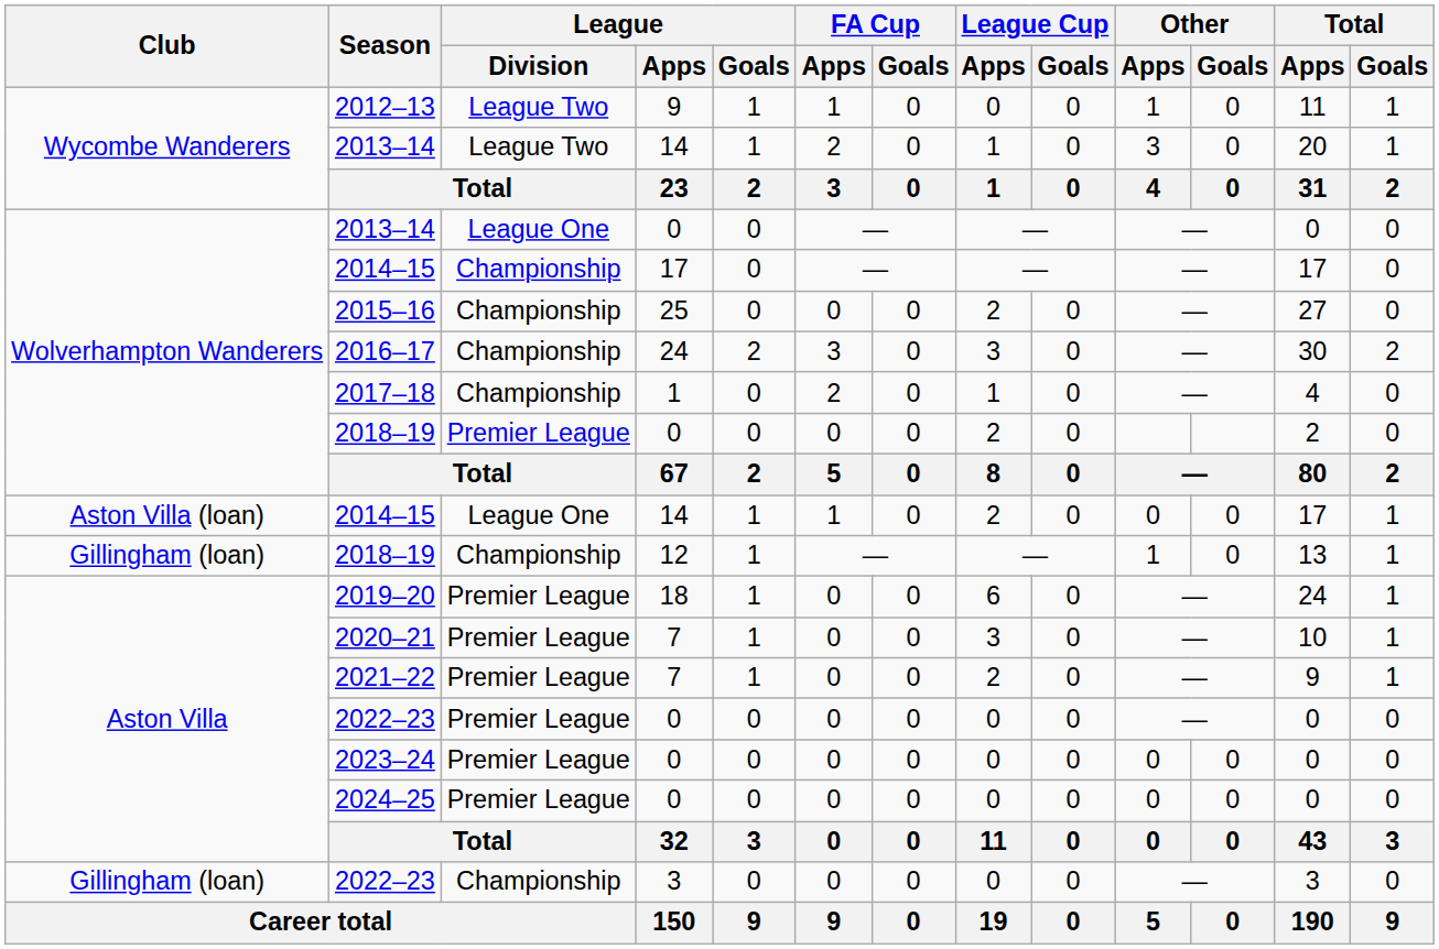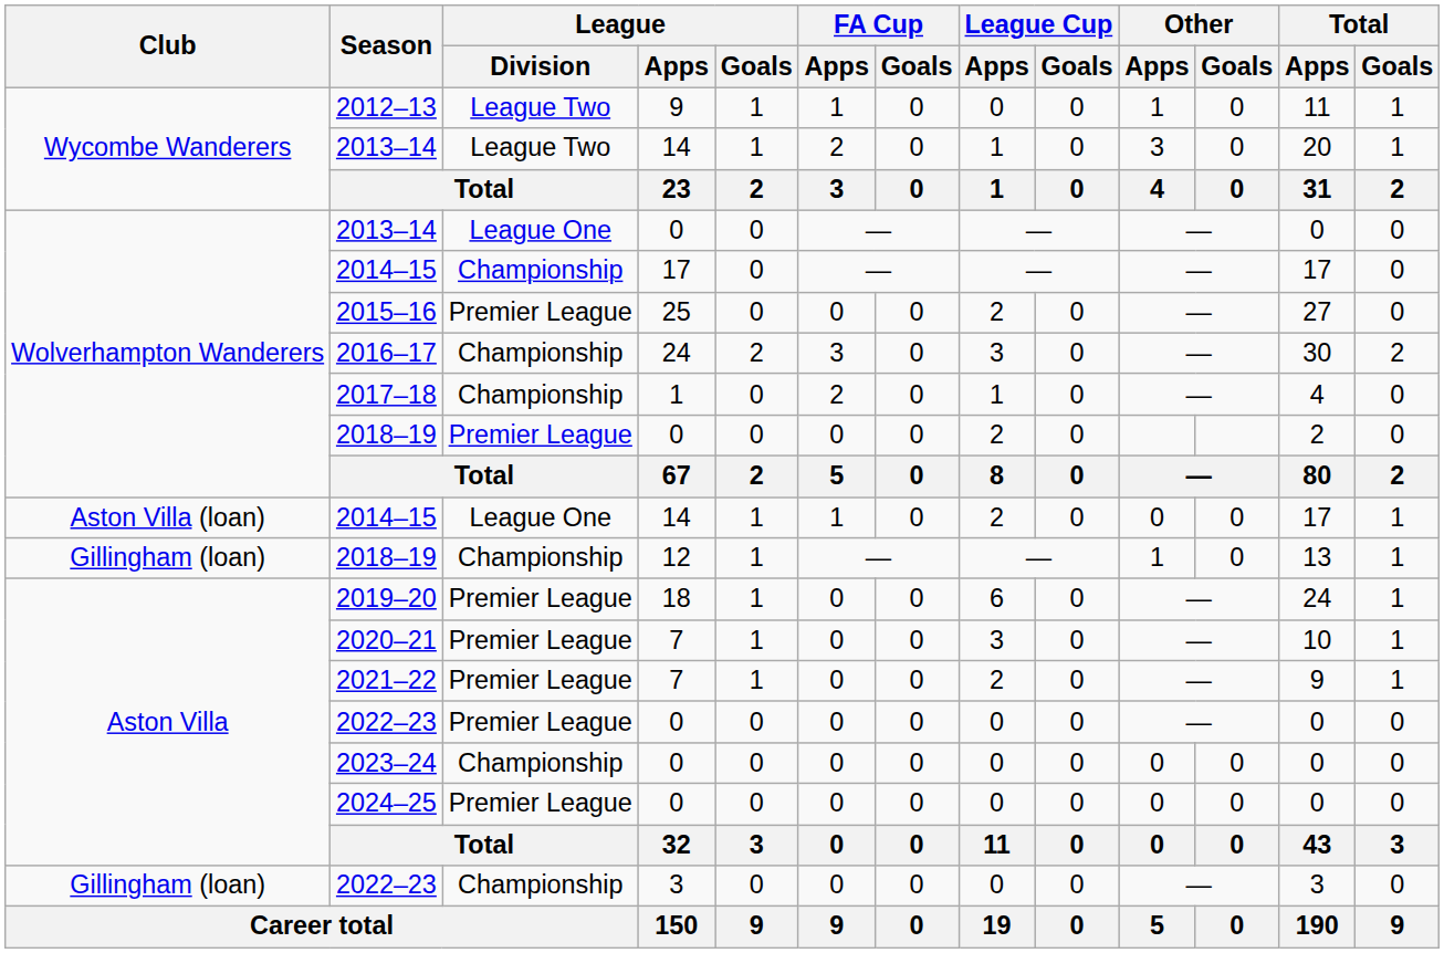 <table class=wikitable style="text-align: center;">
 <tr>
 <th rowspan=2>Club</th>
 <th rowspan=2>Season</th>
 <th colspan=3>League</th>
 <th colspan=2><a href='#'>FA Cup</a></th>
 <th colspan=2><a href='#'>League Cup</a></th>
 <th colspan=2>Other</th>
 <th colspan=2>Total</th>
 </tr>
 <tr>
 <th>Division</th>
 <th>Apps</th>
 <th>Goals</th>
 <th>Apps</th>
 <th>Goals</th>
 <th>Apps</th>
 <th>Goals</th>
 <th>Apps</th>
 <th>Goals</th>
 <th>Apps</th>
 <th>Goals</th>
 </tr>
 <tr>
 <td rowspan=3><a href='#'>Wycombe Wanderers</a></td>
 <td><a href='#'>2012–13</a></td>
 <td><a href='#'>League Two</a></td>
 <td>9</td>
 <td>1</td>
 <td>1</td>
 <td>0</td>
 <td>0</td>
 <td>0</td>
 <td>1</td>
 <td>0</td>
 <td>11</td>
 <td>1</td>
 </tr>
 <tr>
 <td><a href='#'>2013–14</a></td>
 <td>League Two</td>
 <td>14</td>
 <td>1</td>
 <td>2</td>
 <td>0</td>
 <td>1</td>
 <td>0</td>
 <td>3</td>
 <td>0</td>
 <td>20</td>
 <td>1</td>
 </tr>
 <tr>
 <th colspan=2>Total</th>
 <th>23</th>
 <th>2</th>
 <th>3</th>
 <th>0</th>
 <th>1</th>
 <th>0</th>
 <th>4</th>
 <th>0</th>
 <th>31</th>
 <th>2</th>
 </tr>
 <tr>
 <td rowspan="7"><a href='#'>Wolverhampton Wanderers</a></td>
 <td><a href='#'>2013–14</a></td>
 <td><a href='#'>League One</a></td>
 <td>0</td>
 <td>0</td>
 <td colspan=2>—</td>
 <td colspan=2>—</td>
 <td colspan=2>—</td>
 <td>0</td>
 <td>0</td>
 </tr>
 <tr>
 <td><a href='#'>2014–15</a></td>
 <td><a href='#'>Championship</a></td>
 <td>17</td>
 <td>0</td>
 <td colspan=2>—</td>
 <td colspan=2>—</td>
 <td colspan=2>—</td>
 <td>17</td>
 <td>0</td>
 </tr>
 <tr>
 <td><a href='#'>2015–16</a></td>
-<td>Championship</td>
+<td>Premier League</td>
 <td>25</td>
 <td>0</td>
 <td>0</td>
 <td>0</td>
 <td>2</td>
 <td>0</td>
 <td colspan=2>—</td>
 <td>27</td>
 <td>0</td>
 </tr>
 <tr>
 <td><a href='#'>2016–17</a></td>
 <td>Championship</td>
 <td>24</td>
 <td>2</td>
 <td>3</td>
 <td>0</td>
 <td>3</td>
 <td>0</td>
 <td colspan=2>—</td>
 <td>30</td>
 <td>2</td>
 </tr>
 <tr>
 <td><a href='#'>2017–18</a></td>
 <td>Championship</td>
 <td>1</td>
 <td>0</td>
 <td>2</td>
 <td>0</td>
 <td>1</td>
 <td>0</td>
 <td colspan=2>—</td>
 <td>4</td>
 <td>0</td>
 </tr>
 <tr>
 <td><a href='#'>2018–19</a></td>
 <td><a href='#'>Premier League</a></td>
 <td>0</td>
 <td>0</td>
 <td>0</td>
 <td>0</td>
 <td>2</td>
 <td>0</td>
 <td></td>
 <td></td>
 <td>2</td>
 <td>0</td>
 </tr>
 <tr>
 <th colspan=2>Total</th>
 <th>67</th>
 <th>2</th>
 <th>5</th>
 <th>0</th>
 <th>8</th>
 <th>0</th>
 <th colspan=2>—</th>
 <th>80</th>
 <th>2</th>
 </tr>
 <tr>
 <td><a href='#'>Aston Villa</a> (loan)</td>
 <td><a href='#'>2014–15</a></td>
 <td>League One</td>
 <td>14</td>
 <td>1</td>
 <td>1</td>
 <td>0</td>
 <td>2</td>
 <td>0</td>
 <td>0</td>
 <td>0</td>
 <td>17</td>
 <td>1</td>
 </tr>
 <tr>
 <td><a href='#'>Gillingham</a> (loan)</td>
 <td><a href='#'>2018–19</a></td>
 <td>Championship</td>
 <td>12</td>
 <td>1</td>
 <td colspan="2">—</td>
 <td colspan=2>—</td>
 <td>1</td>
 <td>0</td>
 <td>13</td>
 <td>1</td>
 </tr>
 <tr>
 <td rowspan="7"><a href='#'>Aston Villa</a></td>
 <td><a href='#'>2019–20</a></td>
 <td>Premier League</td>
 <td>18</td>
 <td>1</td>
 <td>0</td>
 <td>0</td>
 <td>6</td>
 <td>0</td>
 <td colspan="2">—</td>
 <td>24</td>
 <td>1</td>
 </tr>
 <tr>
 <td><a href='#'>2020–21</a></td>
 <td>Premier League</td>
 <td>7</td>
 <td>1</td>
 <td>0</td>
 <td>0</td>
 <td>3</td>
 <td>0</td>
 <td colspan="2">—</td>
 <td>10</td>
 <td>1</td>
 </tr>
 <tr>
 <td><a href='#'>2021–22</a></td>
 <td>Premier League</td>
 <td>7</td>
 <td>1</td>
 <td>0</td>
 <td>0</td>
 <td>2</td>
 <td>0</td>
 <td colspan="2">—</td>
 <td>9</td>
 <td>1</td>
 </tr>
 <tr>
 <td><a href='#'>2022–23</a></td>
 <td>Premier League</td>
 <td>0</td>
 <td>0</td>
 <td>0</td>
 <td>0</td>
 <td>0</td>
 <td>0</td>
 <td colspan="2">—</td>
 <td>0</td>
 <td>0</td>
 </tr>
 <tr>
 <td><a href='#'>2023–24</a></td>
-<td>Premier League</td>
+<td>Championship</td>
 <td>0</td>
 <td>0</td>
 <td>0</td>
 <td>0</td>
 <td>0</td>
 <td>0</td>
 <td>0</td>
 <td>0</td>
 <td>0</td>
 <td>0</td>
 </tr>
 <tr>
 <td><a href='#'>2024–25</a></td>
 <td>Premier League</td>
 <td>0</td>
 <td>0</td>
 <td>0</td>
 <td>0</td>
 <td>0</td>
 <td>0</td>
 <td>0</td>
 <td>0</td>
 <td>0</td>
 <td>0</td>
 </tr>
 <tr>
 <th colspan="2">Total</th>
 <th>32</th>
 <th>3</th>
 <th>0</th>
 <th>0</th>
 <th>11</th>
 <th>0</th>
 <th>0</th>
 <th>0</th>
 <th>43</th>
 <th>3</th>
 </tr>
 <tr>
 <td><a href='#'>Gillingham</a> (loan)</td>
 <td><a href='#'>2022–23</a></td>
 <td>Championship</td>
 <td>3</td>
 <td>0</td>
 <td>0</td>
 <td>0</td>
 <td>0</td>
 <td>0</td>
 <td colspan="2">—</td>
 <td>3</td>
 <td>0</td>
 </tr>
 <tr>
 <th colspan="3">Career total</th>
 <th>150</th>
 <th>9</th>
 <th>9</th>
 <th>0</th>
 <th>19</th>
 <th>0</th>
 <th>5</th>
 <th>0</th>
 <th>190</th>
 <th>9</th>
 </tr>
 </table>
